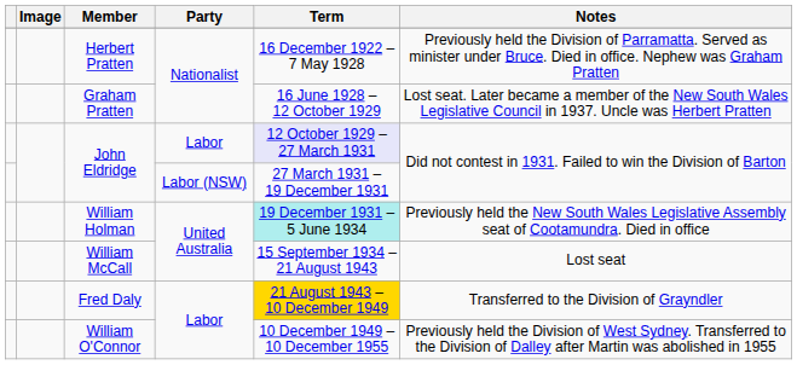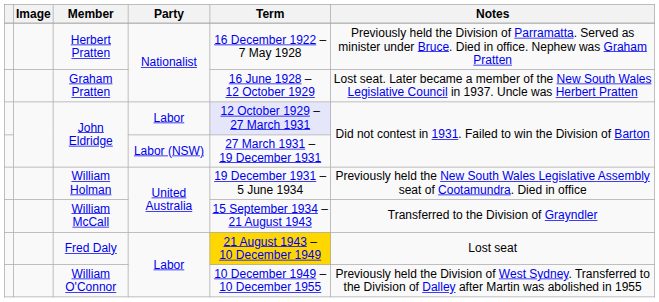 <table class=wikitable style="text-align:center">
 <tr>
 <th></th>
 <th>Image</th>
 <th>Member</th>
 <th>Party</th>
 <th>Term</th>
 <th>Notes</th>
 </tr>
 <tr>
 </tr>
 <tr>
 <td> </td>
 <td></td>
 <td><a href='#'>Herbert Pratten</a><br></td>
 <td rowspan="2"><a href='#'>Nationalist</a></td>
 <td nowrap><a href='#'>16 December 1922</a> –<br>7 May 1928</td>
 <td>Previously held the Division of <a href='#'>Parramatta</a>. Served as minister under <a href='#'>Bruce</a>. Died in office. Nephew was <a href='#'>Graham Pratten</a></td>
 </tr>
 <tr>
 <td> </td>
 <td></td>
 <td><a href='#'>Graham Pratten</a><br></td>
 <td nowrap><a href='#'>16 June 1928</a> –<br><a href='#'>12 October 1929</a></td>
 <td>Lost seat. Later became a member of the <a href='#'>New South Wales Legislative Council</a> in 1937. Uncle was <a href='#'>Herbert Pratten</a></td>
 </tr>
 <tr>
 <td> </td>
 <td rowspan=2></td>
 <td rowspan=2><a href='#'>John Eldridge</a><br></td>
 <td><a href='#'>Labor</a></td>
 <td nowrap style="background: lavender;"><a href='#'>12 October 1929</a> –<br><a href='#'>27 March 1931</a></td>
 <td rowspan=2>Did not contest in <a href='#'>1931</a>. Failed to win the Division of <a href='#'>Barton</a></td>
 </tr>
 <tr>
 <td> </td>
 <td nowrap><a href='#'>Labor (NSW)</a></td>
 <td nowrap><a href='#'>27 March 1931</a> –<br><a href='#'>19 December 1931</a></td>
 </tr>
 <tr>
 <td> </td>
 <td></td>
 <td><a href='#'>William Holman</a><br></td>
 <td rowspan="2"><a href='#'>United Australia</a></td>
-<td nowrap style="background: paleturquoise;"><a href='#'>19 December 1931</a> –<br>5 June 1934</td>
+<td nowrap><a href='#'>19 December 1931</a> –<br>5 June 1934</td>
 <td>Previously held the <a href='#'>New South Wales Legislative Assembly</a> seat of <a href='#'>Cootamundra</a>. Died in office</td>
 </tr>
 <tr>
 <td> </td>
 <td></td>
 <td><a href='#'>William McCall</a><br></td>
 <td nowrap><a href='#'>15 September 1934</a> –<br><a href='#'>21 August 1943</a></td>
-<td>Lost seat</td>
+<td>Transferred to the Division of <a href='#'>Grayndler</a></td>
 </tr>
 <tr>
 <td> </td>
 <td></td>
 <td><a href='#'>Fred Daly</a><br></td>
 <td rowspan="2"><a href='#'>Labor</a></td>
 <td nowrap style="background: gold;"><a href='#'>21 August 1943</a> –<br><a href='#'>10 December 1949</a></td>
-<td>Transferred to the Division of <a href='#'>Grayndler</a></td>
+<td>Lost seat</td>
 </tr>
 <tr>
 <td> </td>
 <td></td>
 <td><a href='#'>William O'Connor</a><br></td>
 <td nowrap><a href='#'>10 December 1949</a> –<br><a href='#'>10 December 1955</a></td>
 <td>Previously held the Division of <a href='#'>West Sydney</a>. Transferred to the Division of <a href='#'>Dalley</a> after Martin was abolished in 1955</td>
 </tr>
 </table>
